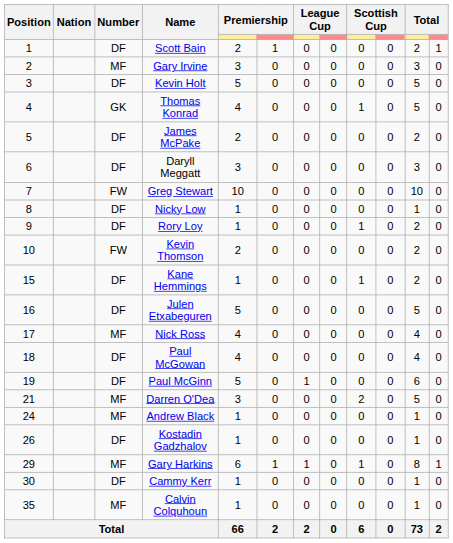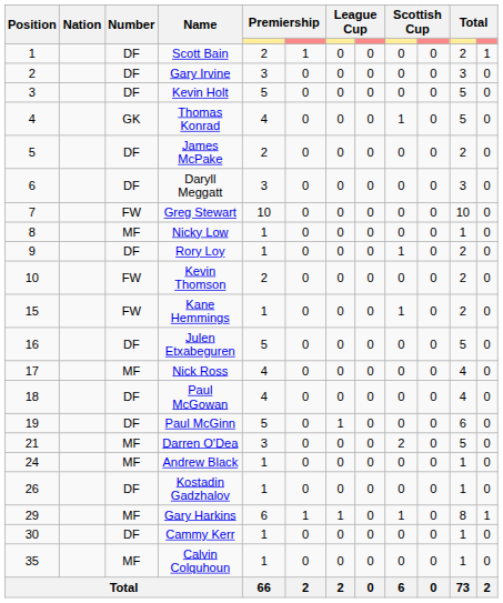 <table class="wikitable" style="font-size: 95%; text-align: center;">
 <tr>
 <th rowspan=2 width=60>Position</th>
 <th rowspan=2 width=60>Nation</th>
 <th rowspan=2 width=60>Number</th>
 <th rowspan=2 width=150>Name</th>
 <th colspan=2>Premiership</th>
 <th colspan=2>League Cup</th>
 <th colspan=2>Scottish Cup</th>
 <th colspan=2>Total</th>
 </tr>
 <tr>
 <th style="width:60px; background:#fe9;"></th>
 <th style="width:60px; background:#ff8888;"></th>
 <th style="width:60px; background:#fe9;"></th>
 <th style="width:60px; background:#ff8888;"></th>
 <th style="width:60px; background:#fe9;"></th>
 <th style="width:60px; background:#ff8888;"></th>
 <th style="width:60px; background:#fe9;"></th>
 <th style="width:60px; background:#ff8888;"></th>
 </tr>
 <tr>
 <td>1</td>
 <td></td>
 <td>DF</td>
 <td><a href='#'>Scott Bain</a></td>
 <td>2</td>
 <td>1</td>
 <td>0</td>
 <td>0</td>
 <td>0</td>
 <td>0</td>
 <td>2</td>
 <td>1</td>
 </tr>
 <tr>
 <td>2</td>
 <td></td>
-<td>MF</td>
+<td>DF</td>
 <td><a href='#'>Gary Irvine</a></td>
 <td>3</td>
 <td>0</td>
 <td>0</td>
 <td>0</td>
 <td>0</td>
 <td>0</td>
 <td>3</td>
 <td>0</td>
 </tr>
 <tr>
 <td>3</td>
 <td></td>
 <td>DF</td>
 <td><a href='#'>Kevin Holt</a></td>
 <td>5</td>
 <td>0</td>
 <td>0</td>
 <td>0</td>
 <td>0</td>
 <td>0</td>
 <td>5</td>
 <td>0</td>
 </tr>
 <tr>
 <td>4</td>
 <td></td>
 <td>GK</td>
 <td><a href='#'>Thomas Konrad</a></td>
 <td>4</td>
 <td>0</td>
 <td>0</td>
 <td>0</td>
 <td>1</td>
 <td>0</td>
 <td>5</td>
 <td>0</td>
 </tr>
 <tr>
 <td>5</td>
 <td></td>
 <td>DF</td>
 <td><a href='#'>James McPake</a></td>
 <td>2</td>
 <td>0</td>
 <td>0</td>
 <td>0</td>
 <td>0</td>
 <td>0</td>
 <td>2</td>
 <td>0</td>
 </tr>
 <tr>
 <td>6</td>
 <td></td>
 <td>DF</td>
 <td>Daryll Meggatt</td>
 <td>3</td>
 <td>0</td>
 <td>0</td>
 <td>0</td>
 <td>0</td>
 <td>0</td>
 <td>3</td>
 <td>0</td>
 </tr>
 <tr>
 <td>7</td>
 <td></td>
 <td>FW</td>
 <td><a href='#'>Greg Stewart</a></td>
 <td>10</td>
 <td>0</td>
 <td>0</td>
 <td>0</td>
 <td>0</td>
 <td>0</td>
 <td>10</td>
 <td>0</td>
 </tr>
 <tr>
 <td>8</td>
 <td></td>
-<td>DF</td>
+<td>MF</td>
 <td><a href='#'>Nicky Low</a></td>
 <td>1</td>
 <td>0</td>
 <td>0</td>
 <td>0</td>
 <td>0</td>
 <td>0</td>
 <td>1</td>
 <td>0</td>
 </tr>
 <tr>
 <td>9</td>
 <td></td>
 <td>DF</td>
 <td><a href='#'>Rory Loy</a></td>
 <td>1</td>
 <td>0</td>
 <td>0</td>
 <td>0</td>
 <td>1</td>
 <td>0</td>
 <td>2</td>
 <td>0</td>
 </tr>
 <tr>
 <td>10</td>
 <td></td>
 <td>FW</td>
 <td><a href='#'>Kevin Thomson</a></td>
 <td>2</td>
 <td>0</td>
 <td>0</td>
 <td>0</td>
 <td>0</td>
 <td>0</td>
 <td>2</td>
 <td>0</td>
 </tr>
 <tr>
 <td>15</td>
 <td></td>
-<td>DF</td>
+<td>FW</td>
 <td><a href='#'>Kane Hemmings</a></td>
 <td>1</td>
 <td>0</td>
 <td>0</td>
 <td>0</td>
 <td>1</td>
 <td>0</td>
 <td>2</td>
 <td>0</td>
 </tr>
 <tr>
 <td>16</td>
 <td></td>
 <td>DF</td>
 <td><a href='#'>Julen Etxabeguren</a></td>
 <td>5</td>
 <td>0</td>
 <td>0</td>
 <td>0</td>
 <td>0</td>
 <td>0</td>
 <td>5</td>
 <td>0</td>
 </tr>
 <tr>
 <td>17</td>
 <td></td>
 <td>MF</td>
 <td><a href='#'>Nick Ross</a></td>
 <td>4</td>
 <td>0</td>
 <td>0</td>
 <td>0</td>
 <td>0</td>
 <td>0</td>
 <td>4</td>
 <td>0</td>
 </tr>
 <tr>
 <td>18</td>
 <td></td>
 <td>DF</td>
 <td><a href='#'>Paul McGowan</a></td>
 <td>4</td>
 <td>0</td>
 <td>0</td>
 <td>0</td>
 <td>0</td>
 <td>0</td>
 <td>4</td>
 <td>0</td>
 </tr>
 <tr>
 <td>19</td>
 <td></td>
 <td>DF</td>
 <td><a href='#'>Paul McGinn</a></td>
 <td>5</td>
 <td>0</td>
 <td>1</td>
 <td>0</td>
 <td>0</td>
 <td>0</td>
 <td>6</td>
 <td>0</td>
 </tr>
 <tr>
 <td>21</td>
 <td></td>
 <td>MF</td>
 <td><a href='#'>Darren O'Dea</a></td>
 <td>3</td>
 <td>0</td>
 <td>0</td>
 <td>0</td>
 <td>2</td>
 <td>0</td>
 <td>5</td>
 <td>0</td>
 </tr>
 <tr>
 <td>24</td>
 <td></td>
 <td>MF</td>
 <td><a href='#'>Andrew Black</a></td>
 <td>1</td>
 <td>0</td>
 <td>0</td>
 <td>0</td>
 <td>0</td>
 <td>0</td>
 <td>1</td>
 <td>0</td>
 </tr>
 <tr>
 <td>26</td>
 <td></td>
 <td>DF</td>
 <td><a href='#'>Kostadin Gadzhalov</a></td>
 <td>1</td>
 <td>0</td>
 <td>0</td>
 <td>0</td>
 <td>0</td>
 <td>0</td>
 <td>1</td>
 <td>0</td>
 </tr>
 <tr>
 <td>29</td>
 <td></td>
 <td>MF</td>
 <td><a href='#'>Gary Harkins</a></td>
 <td>6</td>
 <td>1</td>
 <td>1</td>
 <td>0</td>
 <td>1</td>
 <td>0</td>
 <td>8</td>
 <td>1</td>
 </tr>
 <tr>
 <td>30</td>
 <td></td>
 <td>DF</td>
 <td><a href='#'>Cammy Kerr</a></td>
 <td>1</td>
 <td>0</td>
 <td>0</td>
 <td>0</td>
 <td>0</td>
 <td>0</td>
 <td>1</td>
 <td>0</td>
 </tr>
 <tr>
 <td>35</td>
 <td></td>
 <td>MF</td>
 <td><a href='#'>Calvin Colquhoun</a></td>
 <td>1</td>
 <td>0</td>
 <td>0</td>
 <td>0</td>
 <td>0</td>
 <td>0</td>
 <td>1</td>
 <td>0</td>
 </tr>
 <tr>
 <th colspan=4>Total</th>
 <th>66</th>
 <th>2</th>
 <th>2</th>
 <th>0</th>
 <th>6</th>
 <th>0</th>
 <th>73</th>
 <th>2</th>
 </tr>
 </table>
